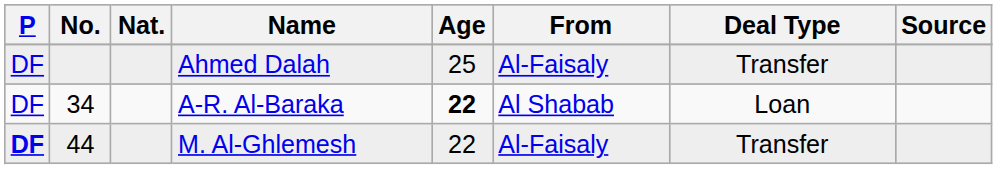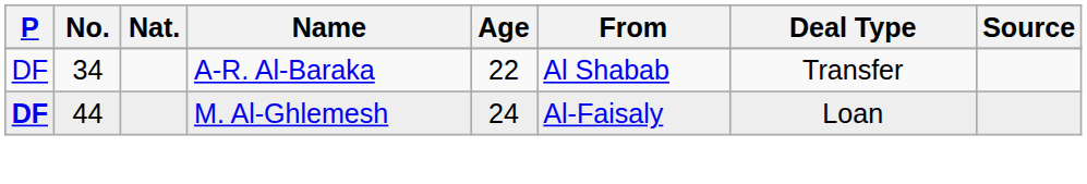 <table class="wikitable" style="font-size: 95%; text-align: center;">
 <tr>
 <th style="width:  20px;"><a href='#'>P</a></th>
 <th style="width:  30px;">No.</th>
 <th style="width:  30px;">Nat.</th>
 <th style="width: 150px;">Name</th>
 <th style="width:  30px;">Age</th>
 <th style="width: 100px;">From</th>
 <th style="width: 130px;">Deal Type</th>
 <th style="width:  50px;">Source</th>
 </tr>
 <tr>
 </tr>
-<tr bgcolor=#EEEEEE>
-<td><a href='#'>DF</a></td>
-<td></td>
-<td></td>
-<td align="left"><a href='#'>Ahmed Dalah</a></td>
-<td>25</td>
-<td align="left"><a href='#'>Al-Faisaly</a></td>
-<td>Transfer</td>
-<td></td>
-</tr>
 <tr>
 <td><a href='#'>DF</a></td>
 <td>34</td>
 <td></td>
 <td align="left"><a href='#'>A-R. Al-Baraka</a></td>
-<td><strong>22</strong></td>
+<td>22</td>
 <td align="left"> <a href='#'>Al Shabab</a></td>
-<td>Loan</td>
+<td>Transfer</td>
 <td></td>
 </tr>
 <tr bgcolor=#EEEEEE>
 <td><strong><a href='#'>DF</a></strong></td>
 <td>44</td>
 <td></td>
 <td align="left"><a href='#'>M. Al-Ghlemesh</a></td>
-<td>22</td>
+<td>24</td>
 <td align="left"><a href='#'>Al-Faisaly</a></td>
-<td>Transfer</td>
+<td>Loan</td>
 <td></td>
 </tr>
 </table>
